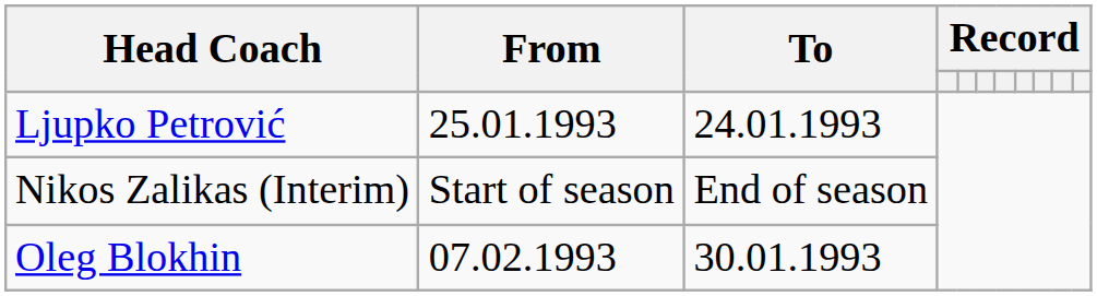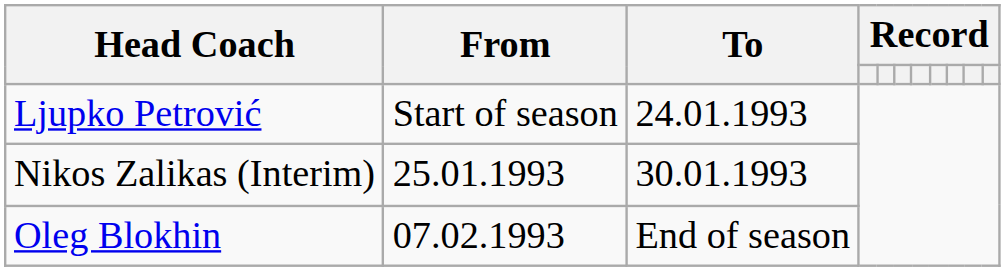 <table class="wikitable" style="text-align: ">
 <tr>
 <th rowspan=2>Head Coach</th>
 <th rowspan=2>From</th>
 <th rowspan=2>To</th>
 <th colspan=8>Record</th>
 </tr>
 <tr>
 <th></th>
 <th></th>
 <th></th>
 <th></th>
 <th></th>
 <th></th>
 <th></th>
 <th></th>
 </tr>
 <tr>
 <td> <a href='#'>Ljupko Petrović</a></td>
-<td>25.01.1993</td>
+<td>Start of season</td>
 <td>24.01.1993<br></td>
 </tr>
 <tr>
 <td> Nikos Zalikas (Interim)</td>
-<td>Start of season</td>
-<td>End of season<br></td>
+<td>25.01.1993</td>
+<td>30.01.1993<br></td>
 </tr>
 <tr>
 <td> <a href='#'>Oleg Blokhin</a></td>
 <td>07.02.1993</td>
-<td>30.01.1993<br></td>
+<td>End of season<br></td>
 </tr>
 </table>
